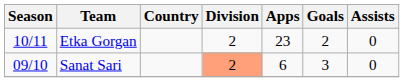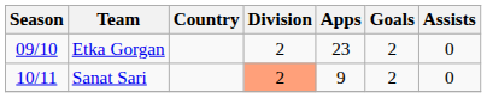 <table class="wikitable" style="text-align: center;">
 <tr>
 <th>Season</th>
 <th>Team</th>
 <th>Country</th>
 <th>Division</th>
 <th>Apps</th>
 <th>Goals</th>
 <th>Assists</th>
 </tr>
 <tr>
-<td><a href='#'>10/11</a></td>
+<td><a href='#'>09/10</a></td>
 <td align="left"><a href='#'>Etka Gorgan</a></td>
 <td align="left"></td>
 <td>2</td>
 <td>23</td>
 <td>2</td>
 <td 0>0</td>
 </tr>
 <tr>
-<td><a href='#'>09/10</a></td>
+<td><a href='#'>10/11</a></td>
 <td align="left"><a href='#'>Sanat Sari</a></td>
 <td align="left"></td>
 <td style="background: lightsalmon;">2</td>
-<td>6</td>
-<td>3</td>
+<td>9</td>
+<td>2</td>
 <td 0>0</td>
 </tr>
 <tr>
 </tr>
 </table>
